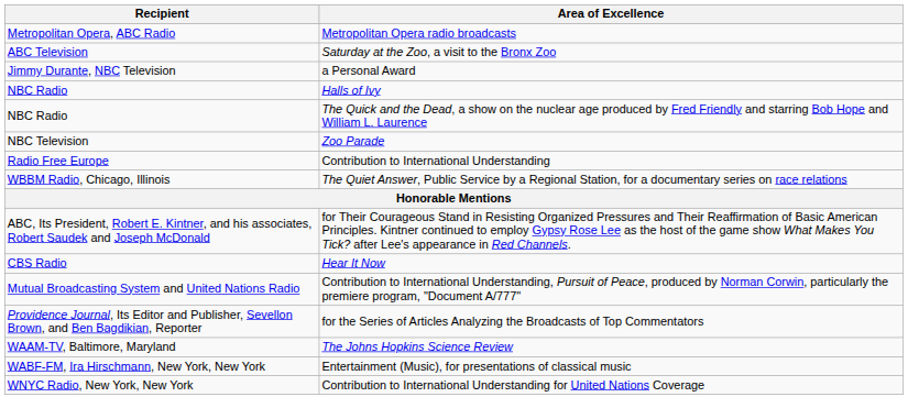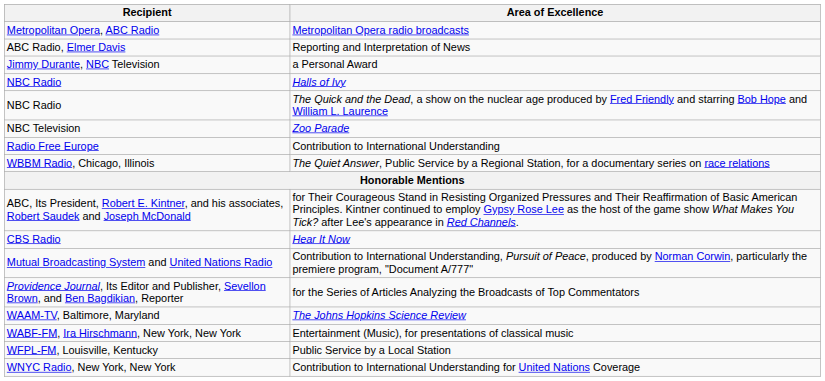 <table class="wikitable" style="width:95%">
 <tr bgcolor="#CCCCCC">
 <th width=35%>Recipient</th>
 <th width=65%>Area of Excellence</th>
 </tr>
 <tr>
 <td rowspan="1"><a href='#'>Metropolitan Opera</a>, <a href='#'>ABC Radio</a></td>
 <td><a href='#'>Metropolitan Opera radio broadcasts</a></td>
 </tr>
 <tr>
-<td rowspan="1"><a href='#'>ABC Television</a></td>
-<td><em>Saturday at the Zoo</em>, a visit to the <a href='#'>Bronx Zoo</a></td>
+<td rowspan="1">ABC Radio, <a href='#'>Elmer Davis</a></td>
+<td>Reporting and Interpretation of News</td>
 </tr>
 <tr>
 <td rowspan="1"><a href='#'>Jimmy Durante</a>, <a href='#'>NBC</a> Television</td>
 <td>a Personal Award</td>
 </tr>
 <tr>
 <td rowspan="1"><a href='#'>NBC Radio</a></td>
 <td><em><a href='#'>Halls of Ivy</a></em></td>
 </tr>
 <tr>
 <td rowspan="1">NBC Radio</td>
 <td><em>The Quick and the Dead</em>, a show on the nuclear age produced by <a href='#'>Fred Friendly</a> and starring <a href='#'>Bob Hope</a> and <a href='#'>William L. Laurence</a></td>
 </tr>
 <tr>
 <td rowspan="1">NBC Television</td>
 <td><em><a href='#'>Zoo Parade</a></em></td>
 </tr>
 <tr>
 <td rowspan="1"><a href='#'>Radio Free Europe</a></td>
 <td>Contribution to International Understanding</td>
 </tr>
 <tr>
 <td rowspan="1"><a href='#'>WBBM Radio</a>, Chicago, Illinois</td>
 <td><em>The Quiet Answer</em>, Public Service by a Regional Station, for a documentary series on <a href='#'>race relations</a></td>
 </tr>
 <tr>
 <th colspan="2">Honorable Mentions</th>
 </tr>
 <tr>
 <td rowspan="1">ABC, Its President, <a href='#'>Robert E. Kintner</a>, and his associates, <a href='#'>Robert Saudek</a> and <a href='#'>Joseph McDonald</a></td>
 <td>for Their Courageous Stand in Resisting Organized Pressures and Their Reaffirmation of Basic American Principles. Kintner continued to employ <a href='#'>Gypsy Rose Lee</a> as the host of the game show <em>What Makes You Tick?</em> after Lee's appearance in <em><a href='#'>Red Channels</a></em>.</td>
 </tr>
 <tr>
 <td rowspan="1"><a href='#'>CBS Radio</a></td>
 <td><em><a href='#'>Hear It Now</a></em></td>
 </tr>
 <tr>
 <td rowspan="1"><a href='#'>Mutual Broadcasting System</a> and <a href='#'>United Nations Radio</a></td>
 <td>Contribution to International Understanding, <em>Pursuit of Peace</em>, produced by <a href='#'>Norman Corwin</a>, particularly the premiere program, "Document A/777"</td>
 </tr>
 <tr>
 <td rowspan="1"><em><a href='#'>Providence Journal</a></em>, Its Editor and Publisher, <a href='#'>Sevellon Brown</a>, and <a href='#'>Ben Bagdikian</a>, Reporter</td>
 <td>for the Series of Articles Analyzing the Broadcasts of Top Commentators</td>
 </tr>
 <tr>
 <td rowspan="1"><a href='#'>WAAM-TV</a>, Baltimore, Maryland</td>
 <td><em><a href='#'>The Johns Hopkins Science Review</a></em></td>
 </tr>
 <tr>
 <td rowspan="1"><a href='#'>WABF-FM</a>, <a href='#'>Ira Hirschmann</a>, New York, New York</td>
 <td>Entertainment (Music), for presentations of classical music</td>
 </tr>
 <tr>
+<td rowspan="1"><a href='#'>WFPL-FM</a>, Louisville, Kentucky</td>
+<td>Public Service by a Local Station</td>
+</tr>
+<tr>
 <td rowspan="1"><a href='#'>WNYC Radio</a>, New York, New York</td>
 <td>Contribution to International Understanding for <a href='#'>United Nations</a> Coverage</td>
 </tr>
 </table>
